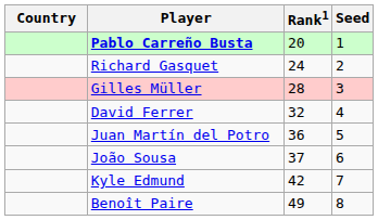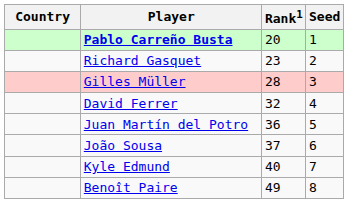 <table class=wikitable>
 <tr style="background:#cfc;">
 <th width="70">Country</th>
 <th width="175">Player</th>
 <th>Rank<sup>1</sup></th>
 <th>Seed</th>
 </tr>
 <tr style="background:#cfc;">
 <td></td>
 <td><strong><a href='#'>Pablo Carreño Busta</a></strong></td>
 <td>20</td>
 <td>1</td>
 </tr>
 <tr>
 <td></td>
 <td><a href='#'>Richard Gasquet</a></td>
-<td>24</td>
+<td>23</td>
 <td>2</td>
 </tr>
 <tr style="background:#fcc;">
 <td></td>
 <td><a href='#'>Gilles Müller</a></td>
 <td>28</td>
 <td>3</td>
 </tr>
 <tr>
 <td></td>
 <td><a href='#'>David Ferrer</a></td>
 <td>32</td>
 <td>4</td>
 </tr>
 <tr>
 <td></td>
 <td><a href='#'>Juan Martín del Potro</a></td>
 <td>36</td>
 <td>5</td>
 </tr>
 <tr>
 <td></td>
 <td><a href='#'>João Sousa</a></td>
 <td>37</td>
 <td>6</td>
 </tr>
 <tr>
 <td></td>
 <td><a href='#'>Kyle Edmund</a></td>
-<td>42</td>
+<td>40</td>
 <td>7</td>
 </tr>
 <tr>
 <td></td>
 <td><a href='#'>Benoît Paire</a></td>
 <td>49</td>
 <td>8</td>
 </tr>
 </table>
